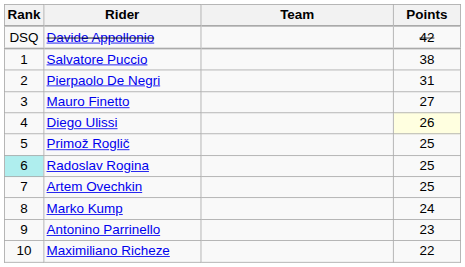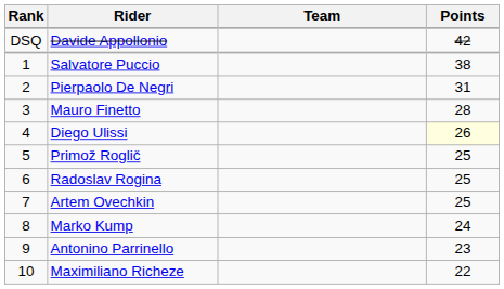 <table class="wikitable">
 <tr>
 <th>Rank</th>
 <th>Rider</th>
 <th>Team</th>
 <th>Points</th>
 </tr>
 <tr>
 <td style="border-top-width:2px" align=center>DSQ</td>
 <td style="border-top-width:2px" width=180><s> <a href='#'>Davide Appollonio</a></s></td>
 <td style="border-top-width:2px" width=222><s></s></td>
 <td style="border-top-width:2px" width=72 align=center><s>42</s></td>
 </tr>
 <tr>
 <td style="border-top-width:2px" align=center>1</td>
 <td style="border-top-width:2px"> <a href='#'>Salvatore Puccio</a> </td>
 <td style="border-top-width:2px"></td>
 <td style="border-top-width:2px" align=center>38</td>
 </tr>
 <tr>
 <td align=center>2</td>
 <td> <a href='#'>Pierpaolo De Negri</a></td>
 <td></td>
 <td align=center>31</td>
 </tr>
 <tr>
 <td align=center>3</td>
 <td> <a href='#'>Mauro Finetto</a> </td>
 <td></td>
-<td align=center>27</td>
+<td align=center>28</td>
 </tr>
 <tr>
 <td align=center>4</td>
 <td> <a href='#'>Diego Ulissi</a></td>
 <td></td>
 <td align=center style="background: lightyellow;">26</td>
 </tr>
 <tr>
 <td align=center>5</td>
 <td> <a href='#'>Primož Roglič</a> </td>
 <td></td>
 <td align=center>25</td>
 </tr>
 <tr>
-<td align=center style="background: paleturquoise;">6</td>
+<td align=center>6</td>
 <td> <a href='#'>Radoslav Rogina</a></td>
 <td></td>
 <td align=center>25</td>
 </tr>
 <tr>
 <td align=center>7</td>
 <td> <a href='#'>Artem Ovechkin</a></td>
 <td></td>
 <td align=center>25</td>
 </tr>
 <tr>
 <td align=center>8</td>
 <td> <a href='#'>Marko Kump</a></td>
 <td></td>
 <td align=center>24</td>
 </tr>
 <tr>
 <td align=center>9</td>
 <td> <a href='#'>Antonino Parrinello</a></td>
 <td></td>
 <td align=center>23</td>
 </tr>
 <tr>
 <td align=center>10</td>
 <td> <a href='#'>Maximiliano Richeze</a></td>
 <td></td>
 <td align=center>22</td>
 </tr>
 </table>
